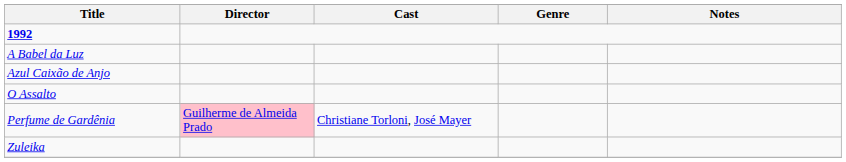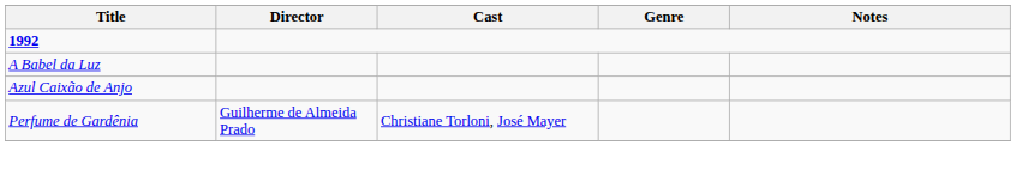 <table class="wikitable" width= "85%">
 <tr>
 </tr>
 <tr>
 <th width=21%>Title</th>
 <th width=16%>Director</th>
 <th width=22%>Cast</th>
 <th width=13%>Genre</th>
 <th width=28%>Notes</th>
 </tr>
 <tr>
 <td><strong><a href='#'>1992</a></strong></td>
 </tr>
 <tr>
 <td><em><a href='#'>A Babel da Luz</a></em></td>
 <td></td>
 <td></td>
 <td></td>
 <td></td>
 </tr>
 <tr>
 <td><em><a href='#'>Azul Caixão de Anjo</a></em></td>
 <td></td>
 <td></td>
 <td></td>
 <td></td>
 </tr>
 <tr>
-<td><em><a href='#'>O Assalto</a></em></td>
-<td></td>
-<td></td>
-<td></td>
-<td></td>
-</tr>
-<tr>
 <td><em><a href='#'>Perfume de Gardênia</a></em></td>
-<td style="background: pink;"><a href='#'>Guilherme de Almeida Prado</a></td>
+<td><a href='#'>Guilherme de Almeida Prado</a></td>
 <td><a href='#'>Christiane Torloni</a>, <a href='#'>José Mayer</a></td>
-<td></td>
-<td></td>
-</tr>
-<tr>
-<td><em><a href='#'>Zuleika</a></em></td>
-<td></td>
-<td></td>
 <td></td>
 <td></td>
 </tr>
 <tr>
 </tr>
 </table>
